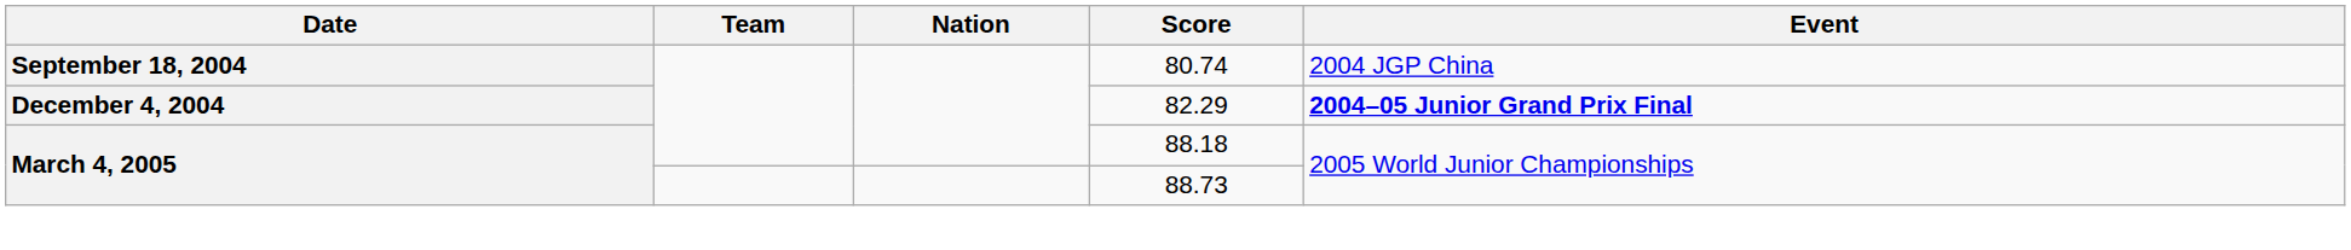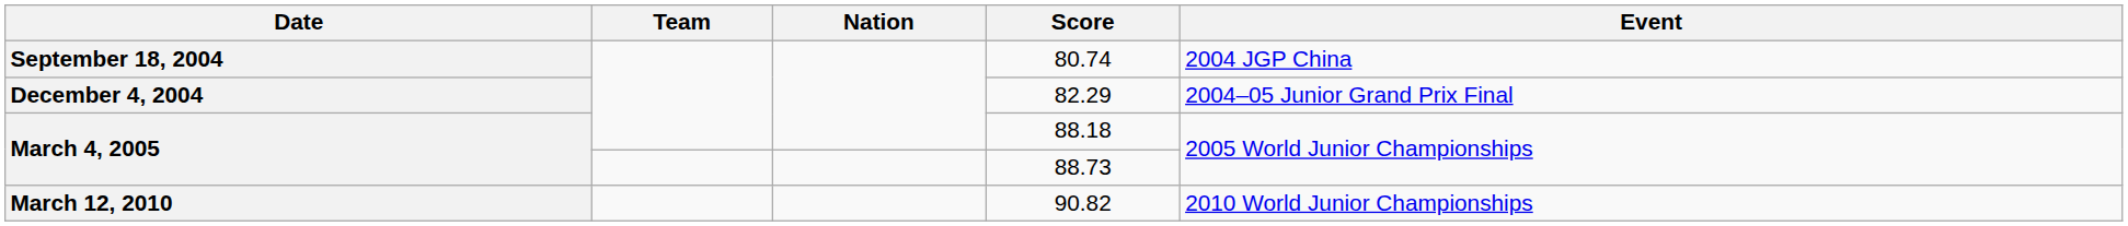 <table class="wikitable unsortable" style="text-align:left; width:75%">
 <tr>
 <th scope="col">Date</th>
 <th scope="col">Team</th>
 <th scope="col">Nation</th>
 <th scope="col">Score</th>
 <th scope="col">Event</th>
 </tr>
 <tr>
 <th scope="row" style="text-align:left">September 18, 2004</th>
 <td rowspan="3"></td>
 <td rowspan="3"></td>
 <td style="text-align:center">80.74</td>
 <td><a href='#'>2004 JGP China</a></td>
 </tr>
 <tr>
 <th scope="row" style="text-align:left">December 4, 2004</th>
 <td style="text-align:center">82.29</td>
-<td><strong><a href='#'>2004–05 Junior Grand Prix Final</a></strong></td>
+<td><a href='#'>2004–05 Junior Grand Prix Final</a></td>
 </tr>
 <tr>
 <th scope="row" style="text-align:left" rowspan="2">March 4, 2005</th>
 <td style="text-align:center">88.18</td>
 <td rowspan="2"><a href='#'>2005 World Junior Championships</a></td>
 </tr>
 <tr>
 <td></td>
 <td></td>
 <td style="text-align:center">88.73</td>
 </tr>
+<tr>
+<th scope="row" style="text-align:left">March 12, 2010</th>
+<td></td>
+<td></td>
+<td style="text-align:center">90.82</td>
+<td><a href='#'>2010 World Junior Championships</a></td>
+</tr>
 </table>
